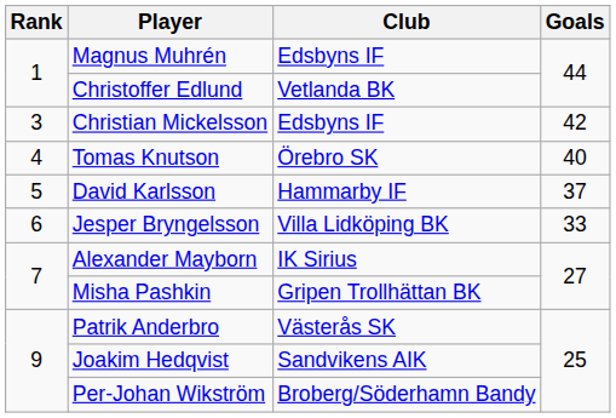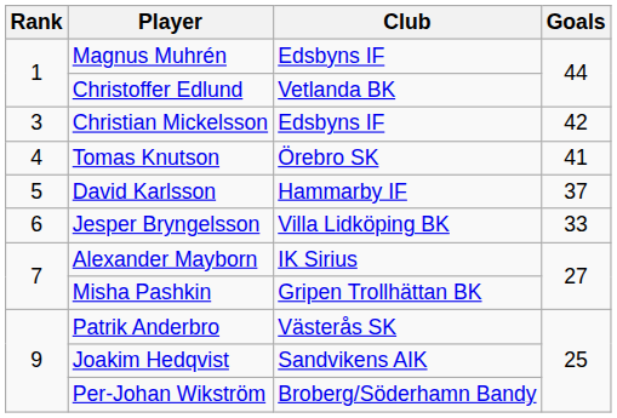 <table class="wikitable" style="text-align:center">
 <tr>
 <th>Rank</th>
 <th>Player</th>
 <th>Club</th>
 <th>Goals</th>
 </tr>
 <tr>
 <td rowspan="2">1</td>
 <td align="left"> <a href='#'>Magnus Muhrén</a></td>
 <td align="left"><a href='#'>Edsbyns IF</a></td>
 <td rowspan="2">44</td>
 </tr>
 <tr>
 <td align="left"> <a href='#'>Christoffer Edlund</a></td>
 <td align="left"><a href='#'>Vetlanda BK</a></td>
 </tr>
 <tr>
 <td>3</td>
 <td align="left"> <a href='#'>Christian Mickelsson</a></td>
 <td align="left"><a href='#'>Edsbyns IF</a></td>
 <td>42</td>
 </tr>
 <tr>
 <td>4</td>
 <td align="left"> <a href='#'>Tomas Knutson</a></td>
 <td align="left"><a href='#'>Örebro SK</a></td>
-<td>40</td>
+<td>41</td>
 </tr>
 <tr>
 <td>5</td>
 <td align="left"> <a href='#'>David Karlsson</a></td>
 <td align="left"><a href='#'>Hammarby IF</a></td>
 <td>37</td>
 </tr>
 <tr>
 <td>6</td>
 <td align="left"> <a href='#'>Jesper Bryngelsson</a></td>
 <td align="left"><a href='#'>Villa Lidköping BK</a></td>
 <td>33</td>
 </tr>
 <tr>
 <td rowspan="2">7</td>
 <td align="left"> <a href='#'>Alexander Mayborn</a></td>
 <td align="left"><a href='#'>IK Sirius</a></td>
 <td rowspan="2">27</td>
 </tr>
 <tr>
 <td align="left"> <a href='#'>Misha Pashkin</a></td>
 <td align="left"><a href='#'>Gripen Trollhättan BK</a></td>
 </tr>
 <tr>
 <td rowspan="3">9</td>
 <td align="left"> <a href='#'>Patrik Anderbro</a></td>
 <td align="left"><a href='#'>Västerås SK</a></td>
 <td rowspan="3">25</td>
 </tr>
 <tr>
 <td align="left"> <a href='#'>Joakim Hedqvist</a></td>
 <td align="left"><a href='#'>Sandvikens AIK</a></td>
 </tr>
 <tr>
 <td align="left"> <a href='#'>Per-Johan Wikström</a></td>
 <td align="left"><a href='#'>Broberg/Söderhamn Bandy</a></td>
 </tr>
 </table>
